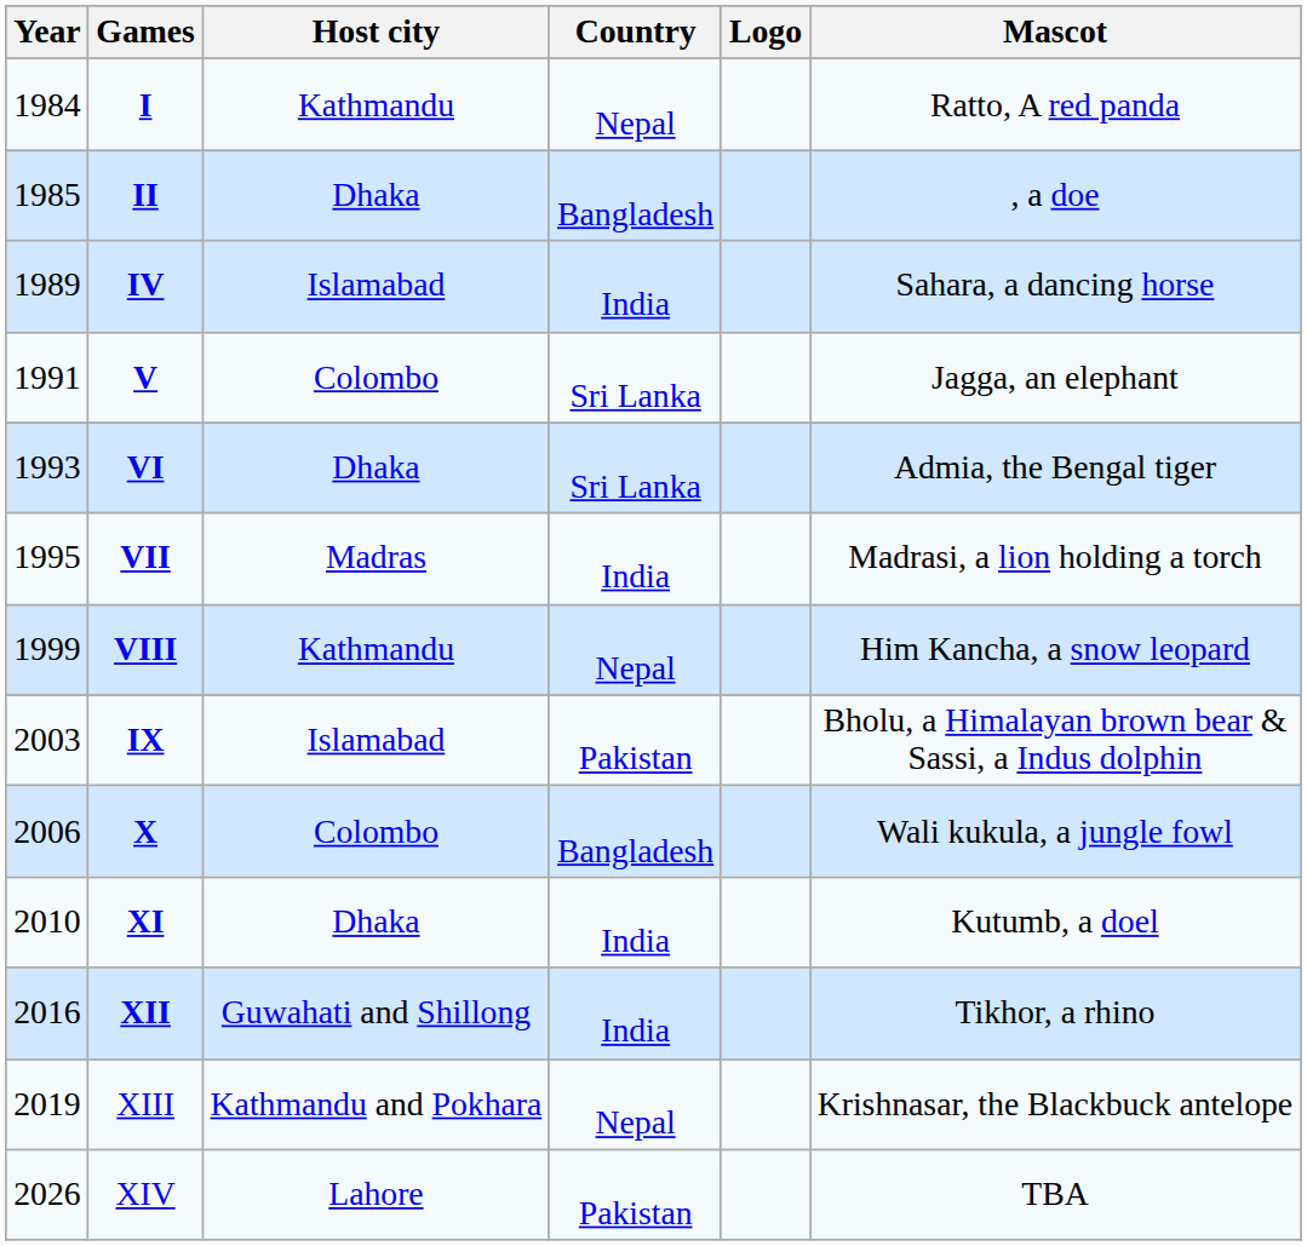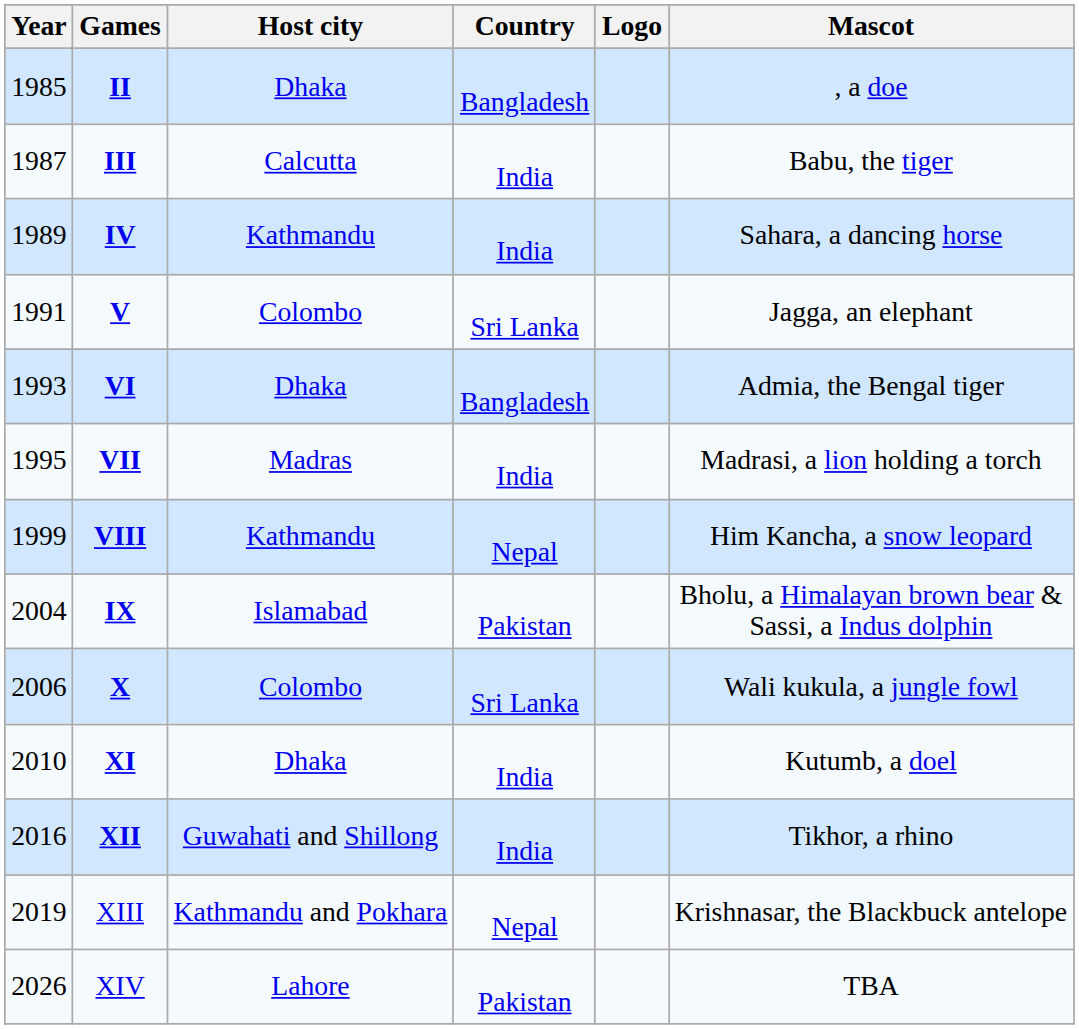 <table class="wikitable sortable">
 <tr style="text-align:center; background:#c1d8ff;">
 <th>Year</th>
 <th>Games</th>
 <th>Host city</th>
 <th>Country</th>
 <th>Logo</th>
 <th>Mascot</th>
 </tr>
-<tr style="text-align:center; background:#f5faff;">
-<td>1984</td>
-<td><strong><a href='#'>I</a></strong></td>
-<td><a href='#'>Kathmandu</a></td>
-<td><br><a href='#'>Nepal</a></td>
-<td></td>
-<td>Ratto, A <a href='#'>red panda</a></td>
-</tr>
 <tr style="text-align:center; background:#d0e7ff;">
 <td>1985</td>
 <td><strong><a href='#'>II</a></strong></td>
 <td><a href='#'>Dhaka</a></td>
 <td><br><a href='#'>Bangladesh</a></td>
 <td></td>
 <td>, a <a href='#'>doe</a></td>
 </tr>
+<tr style="text-align:center; background:#f5faff;">
+<td>1987</td>
+<td><strong><a href='#'>III</a></strong></td>
+<td><a href='#'>Calcutta</a></td>
+<td><br><a href='#'>India</a></td>
+<td></td>
+<td>Babu, the <a href='#'>tiger</a></td>
+</tr>
 <tr style="text-align:center; background:#d0e7ff;">
 <td>1989</td>
 <td><strong><a href='#'>IV</a></strong></td>
-<td><a href='#'>Islamabad</a></td>
+<td><a href='#'>Kathmandu</a></td>
 <td><br><a href='#'>India</a></td>
 <td></td>
 <td>Sahara, a dancing <a href='#'>horse</a></td>
 </tr>
 <tr style="text-align:center; background:#f5faff;">
 <td>1991</td>
 <td><strong><a href='#'>V</a></strong></td>
 <td><a href='#'>Colombo</a></td>
 <td><br><a href='#'>Sri Lanka</a></td>
 <td></td>
 <td>Jagga, an elephant</td>
 </tr>
 <tr style="text-align:center; background:#d0e7ff;">
 <td>1993</td>
 <td><strong><a href='#'>VI</a></strong></td>
 <td><a href='#'>Dhaka</a></td>
-<td><br><a href='#'>Sri Lanka</a></td>
+<td><br><a href='#'>Bangladesh</a></td>
 <td></td>
 <td>Admia, the Bengal tiger</td>
 </tr>
 <tr style="text-align:center; background:#f5faff;">
 <td>1995</td>
 <td><strong><a href='#'>VII</a></strong></td>
 <td><a href='#'>Madras</a></td>
 <td><br><a href='#'>India</a></td>
 <td></td>
 <td>Madrasi, a <a href='#'>lion</a> holding a torch</td>
 </tr>
 <tr style="text-align:center; background:#d0e7ff;">
 <td>1999</td>
 <td><strong><a href='#'>VIII</a></strong></td>
 <td><a href='#'>Kathmandu</a></td>
 <td><br><a href='#'>Nepal</a></td>
 <td></td>
 <td>Him Kancha, a <a href='#'>snow leopard</a></td>
 </tr>
 <tr style="text-align:center; background:#f5faff;">
-<td>2003</td>
+<td>2004</td>
 <td><strong><a href='#'>IX</a></strong></td>
 <td><a href='#'>Islamabad</a></td>
 <td><br><a href='#'>Pakistan</a></td>
 <td></td>
 <td>Bholu, a <a href='#'>Himalayan brown bear</a> &<br>Sassi, a <a href='#'>Indus dolphin</a></td>
 </tr>
 <tr style="text-align:center; background:#d0e7ff;">
 <td>2006</td>
 <td><strong><a href='#'>X</a></strong></td>
 <td><a href='#'>Colombo</a></td>
-<td><br><a href='#'>Bangladesh</a></td>
+<td><br><a href='#'>Sri Lanka</a></td>
 <td></td>
 <td>Wali kukula, a <a href='#'>jungle fowl</a></td>
 </tr>
 <tr style="text-align:center; background:#f5faff;">
 <td>2010</td>
 <td><strong><a href='#'>XI</a></strong></td>
 <td><a href='#'>Dhaka</a></td>
 <td><br><a href='#'>India</a></td>
 <td></td>
 <td>Kutumb, a <a href='#'>doel</a></td>
 </tr>
 <tr style="text-align:center; background:#d0e7ff;">
 <td>2016</td>
 <td><strong><a href='#'>XII</a></strong></td>
 <td><a href='#'>Guwahati</a> and <a href='#'>Shillong</a></td>
 <td><br><a href='#'>India</a></td>
 <td></td>
 <td>Tikhor, a rhino</td>
 </tr>
 <tr style="text-align:center; background:#f5faff;">
 <td>2019</td>
 <td><a href='#'>XIII</a></td>
 <td><a href='#'>Kathmandu</a> and <a href='#'>Pokhara</a></td>
 <td><br><a href='#'>Nepal</a></td>
 <td></td>
 <td>Krishnasar, the Blackbuck antelope</td>
 </tr>
 <tr style="text-align:center; background:#f5faff;">
 <td>2026</td>
 <td><a href='#'>XIV</a></td>
 <td><a href='#'>Lahore</a></td>
 <td><br><a href='#'>Pakistan</a></td>
 <td></td>
 <td>TBA</td>
 </tr>
 </table>
